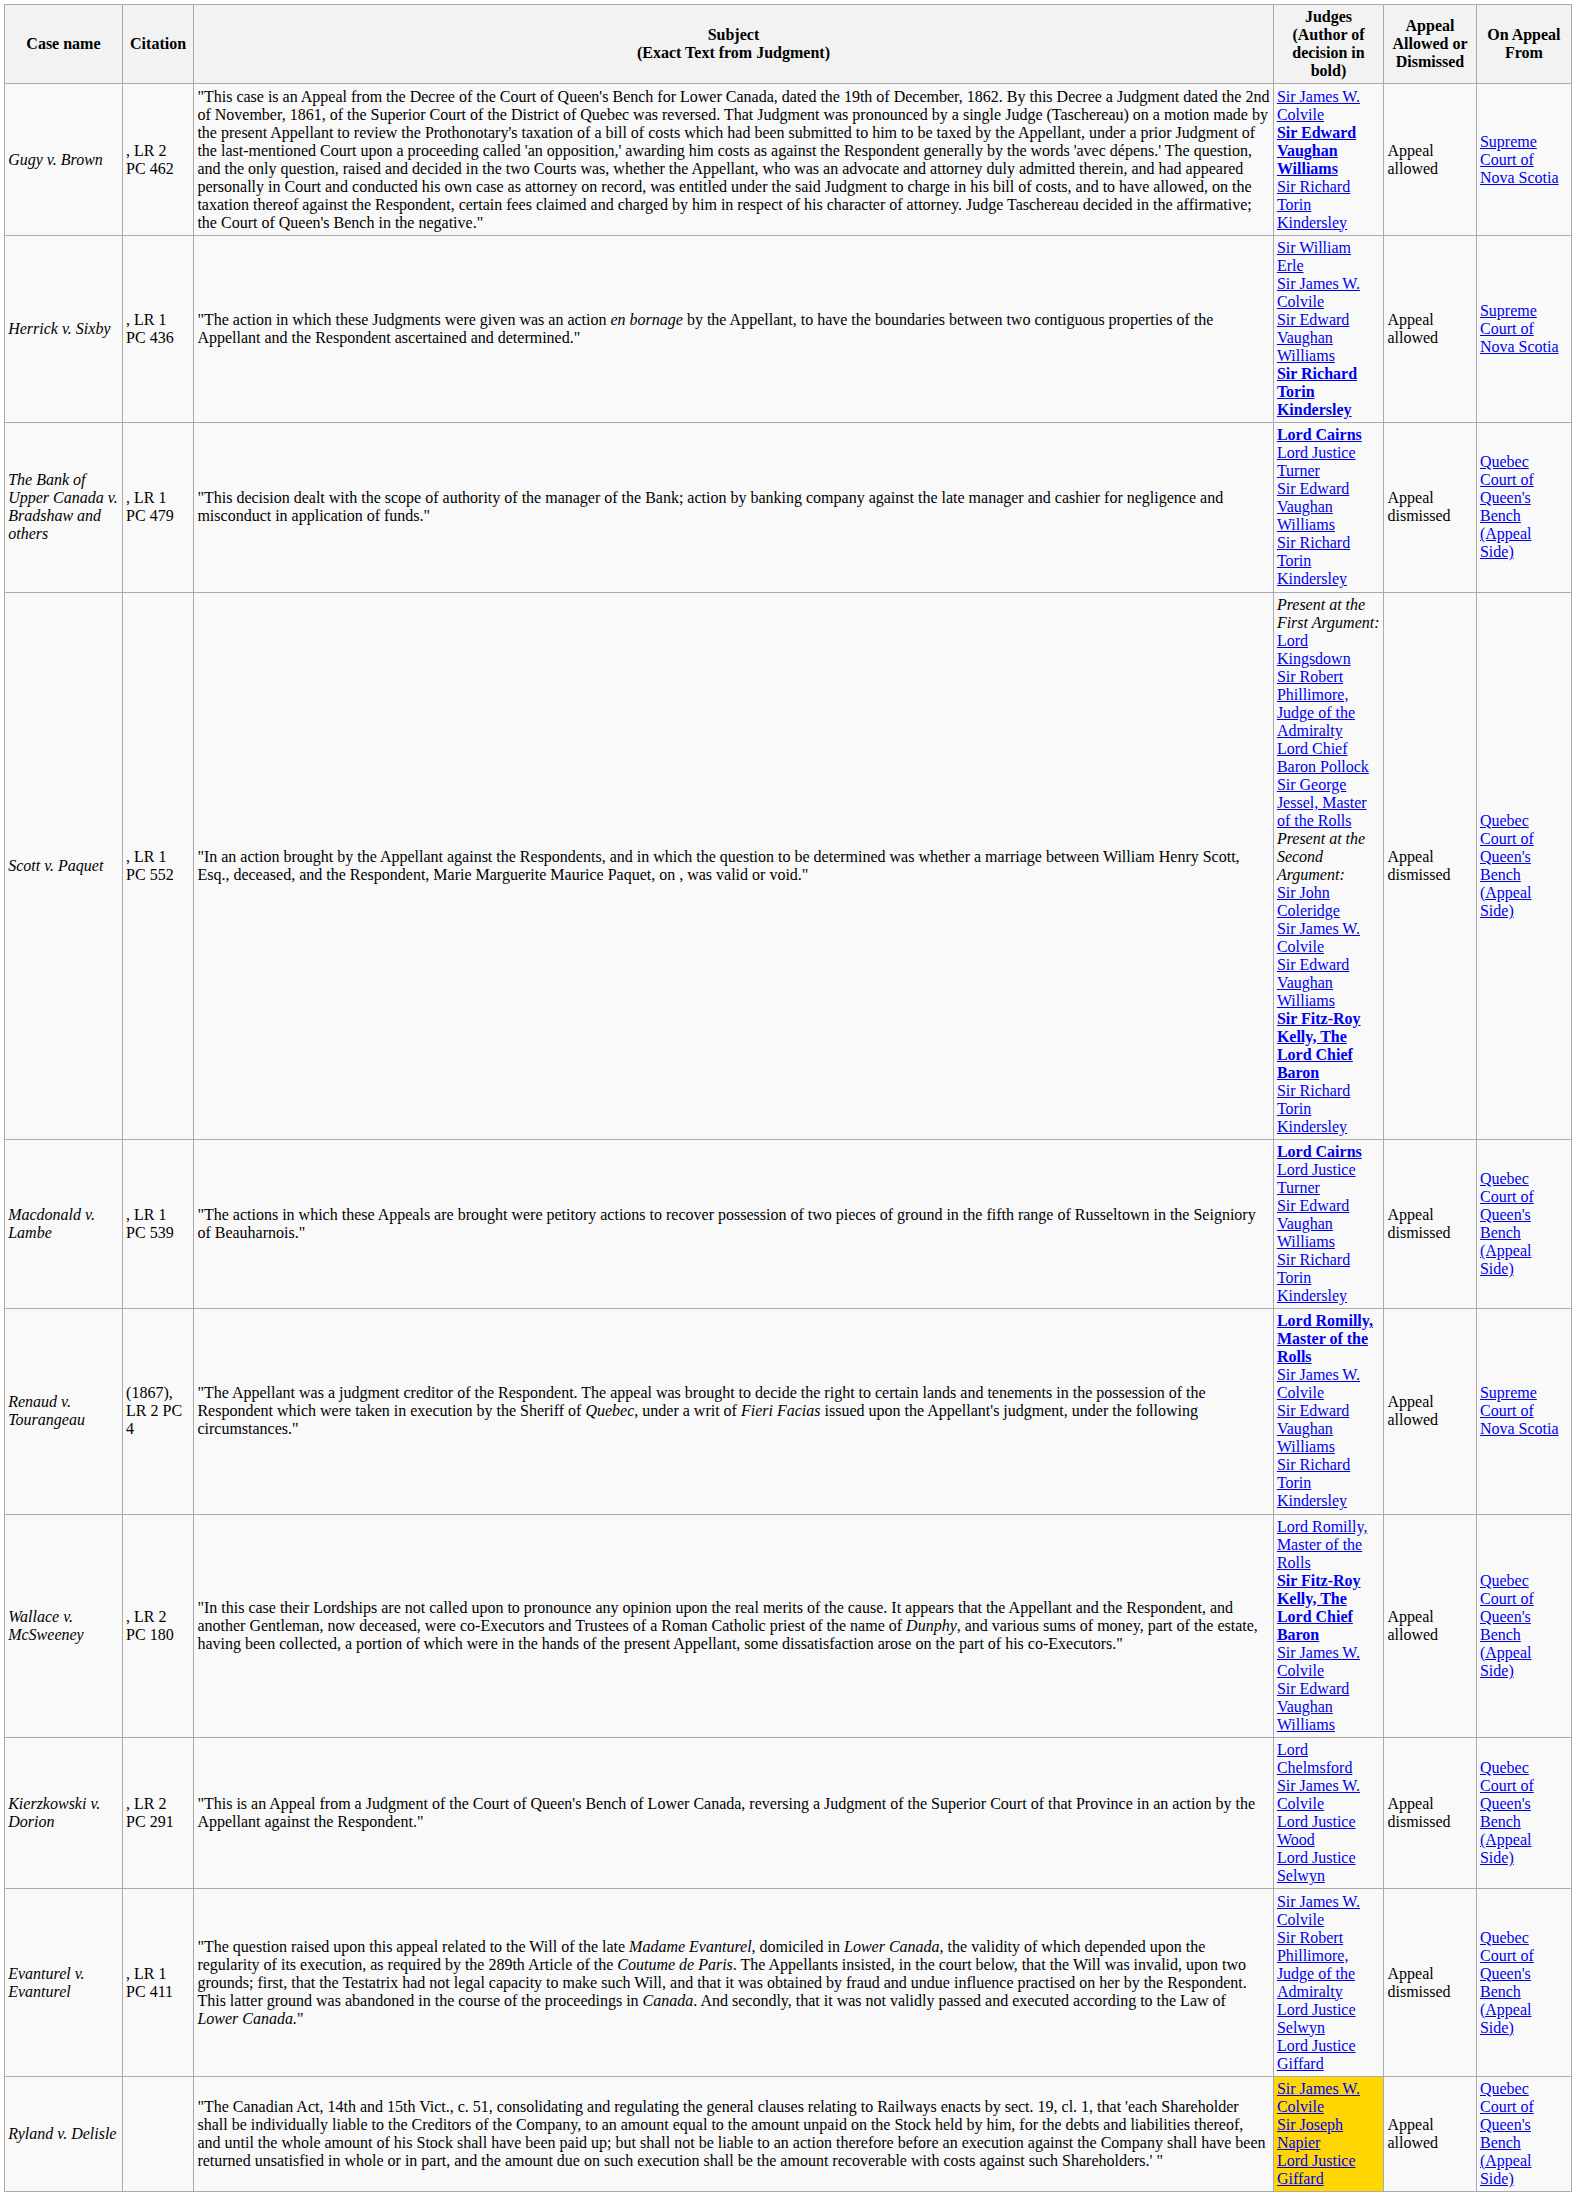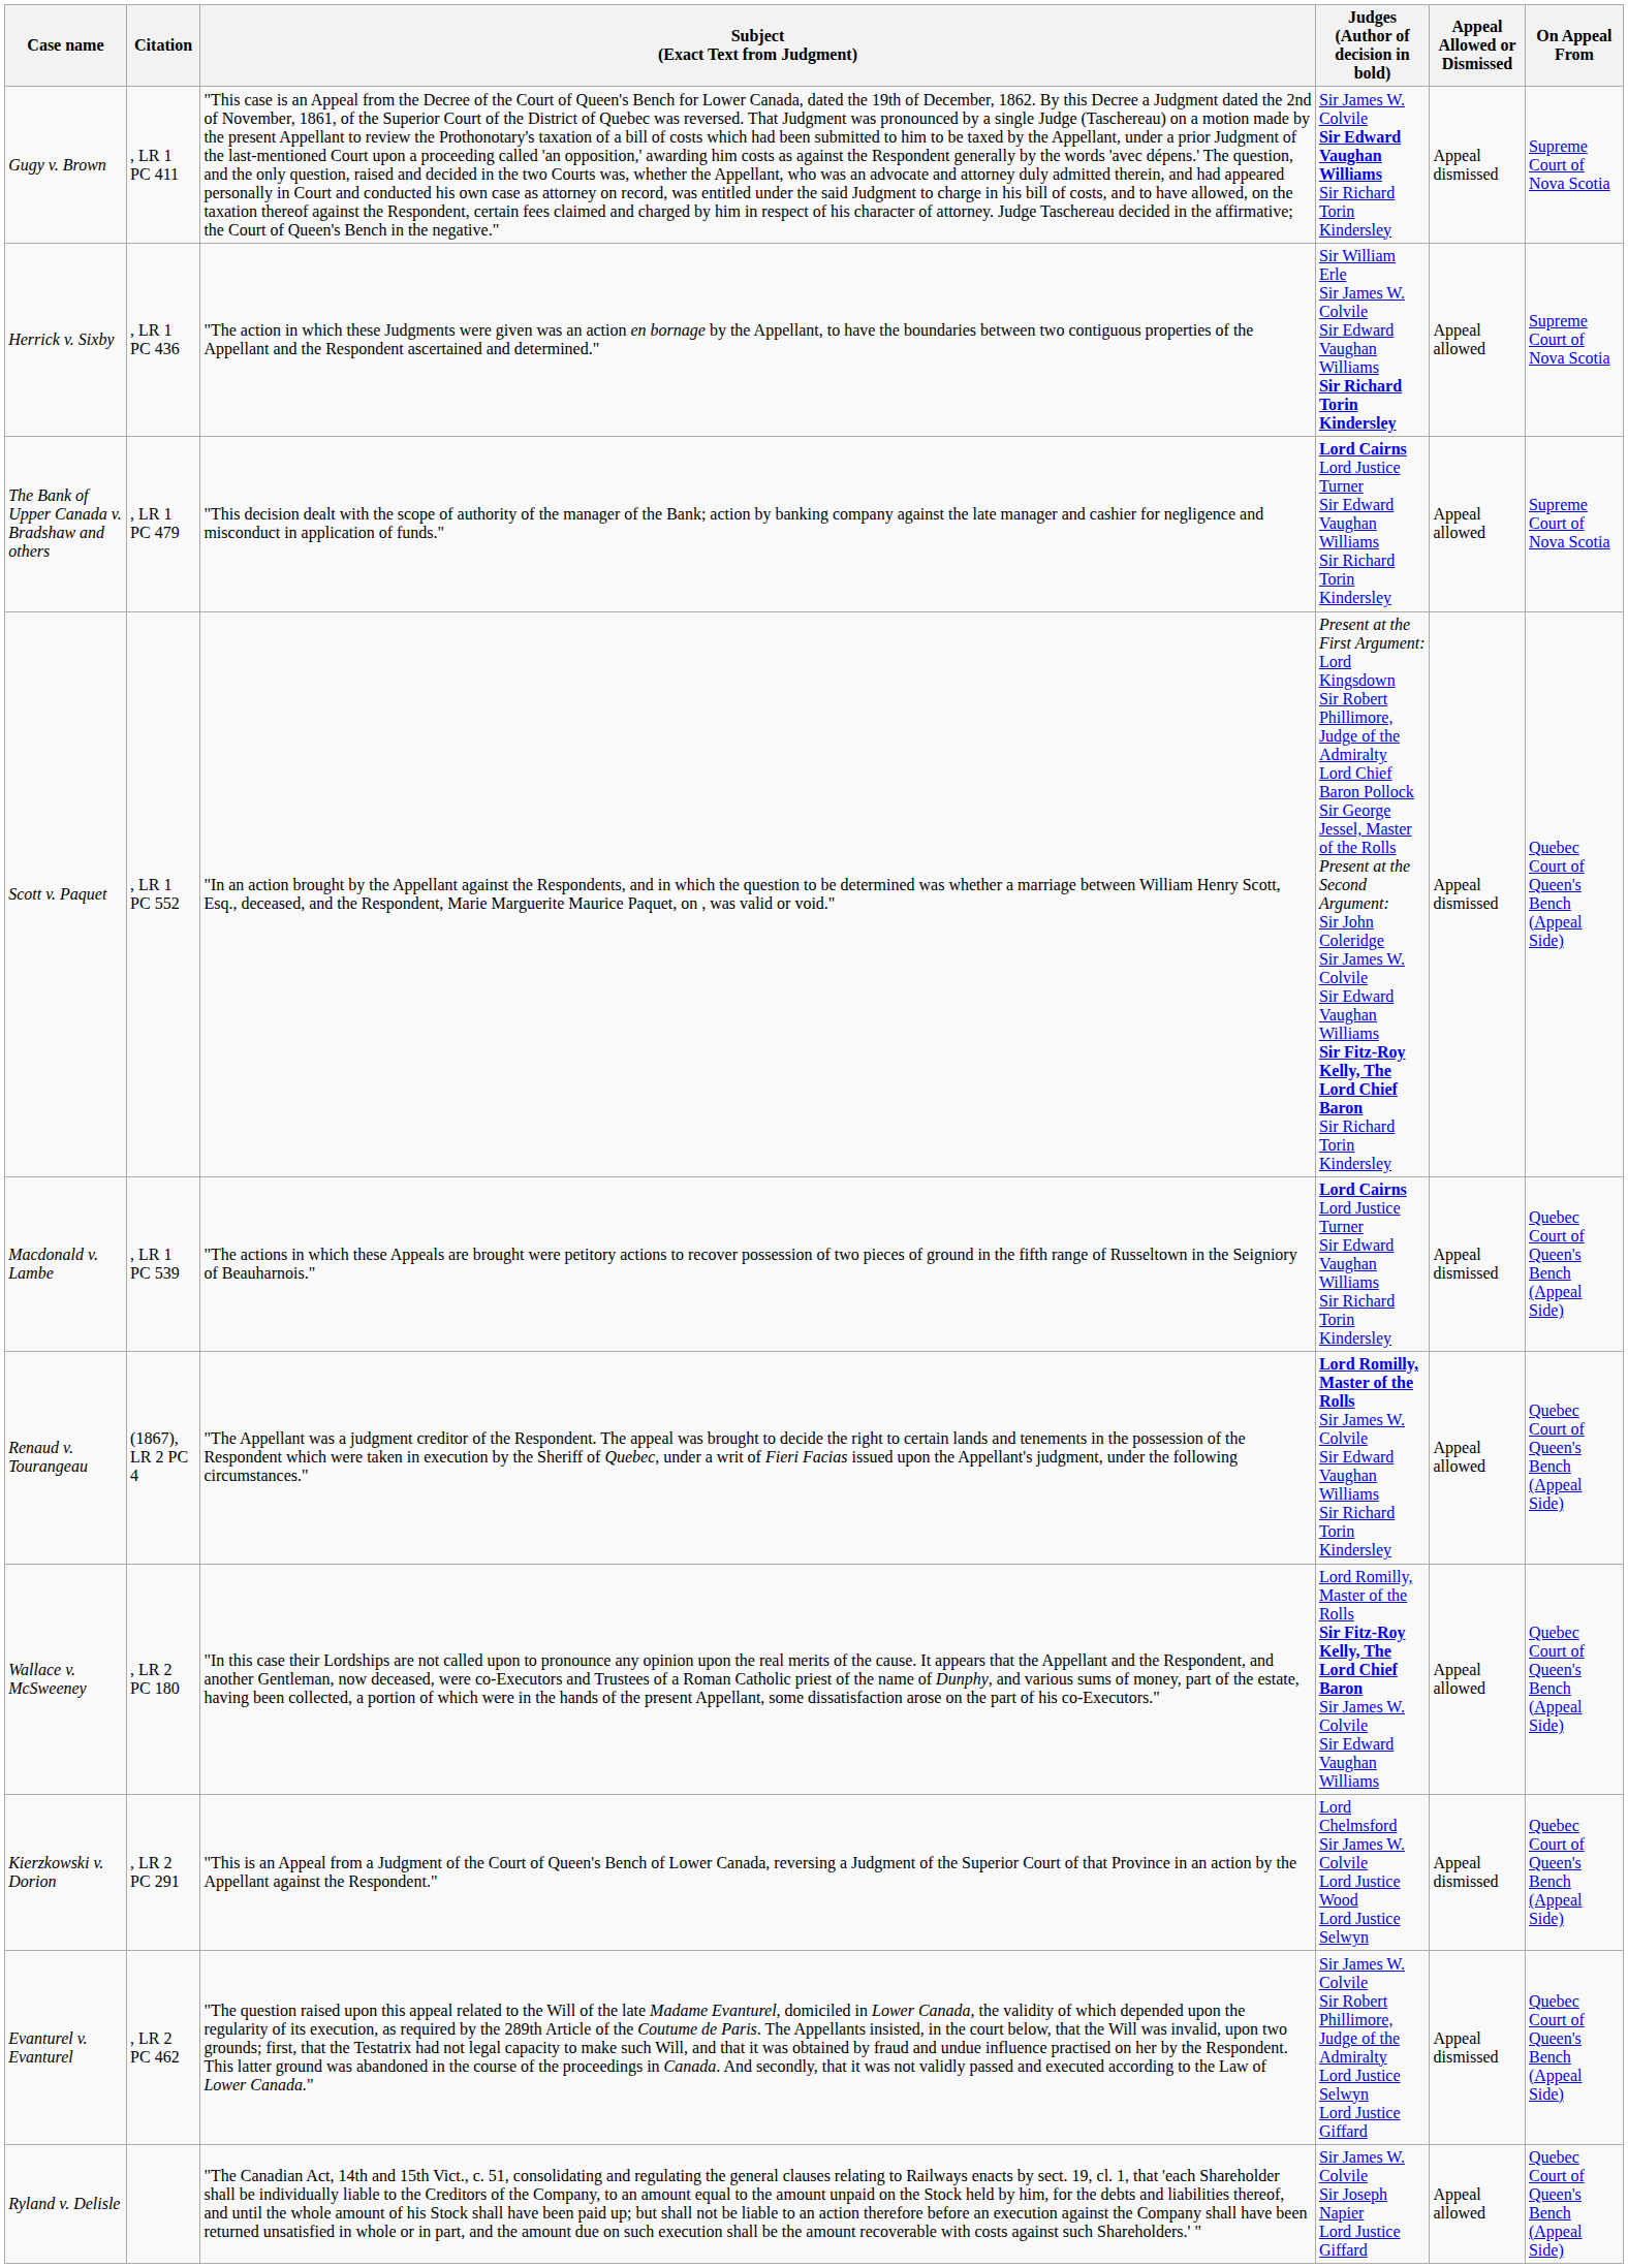 <table class="wikitable sortable">
 <tr>
 <th>Case name</th>
 <th>Citation</th>
 <th>Subject <br>(Exact Text from Judgment) <br></th>
 <th>Judges (Author of decision in bold)</th>
 <th>Appeal Allowed or Dismissed</th>
 <th>On Appeal From</th>
 </tr>
 <tr>
 <td><em>Gugy v. Brown</em></td>
-<td>, LR 2 PC 462</td>
+<td>, LR 1 PC 411</td>
 <td>"This case is an Appeal from the Decree of the Court of Queen's Bench for Lower Canada, dated the 19th of December, 1862.  By this Decree a Judgment dated the 2nd of November, 1861, of the Superior Court of the District of Quebec was reversed.  That Judgment was pronounced by a single Judge (Taschereau) on a motion made by the present Appellant to review the Prothonotary's taxation of a bill of costs which had been submitted to him to be taxed by the Appellant, under a prior Judgment of the last-mentioned Court upon a proceeding called 'an opposition,' awarding him costs as against the Respondent generally by the words 'avec dépens.'  The question, and the only question, raised and decided in the two Courts was, whether the Appellant, who was an advocate and attorney duly admitted therein, and had appeared personally in Court and conducted his own case as attorney on record, was entitled under the said Judgment to charge in his bill of costs, and to have allowed, on the taxation thereof against the Respondent, certain fees claimed and charged by him in respect of his character of attorney.  Judge Taschereau decided in the affirmative;  the Court of Queen's Bench in the negative."</td>
 <td><a href='#'>Sir James W. Colvile</a><br><strong><a href='#'>Sir Edward Vaughan Williams</a></strong><br><a href='#'>Sir Richard Torin Kindersley</a></td>
-<td>Appeal allowed</td>
+<td>Appeal dismissed</td>
 <td><a href='#'>Supreme Court of Nova Scotia</a></td>
 </tr>
 <tr>
 <td><em>Herrick v. Sixby</em></td>
 <td>, LR 1 PC 436</td>
 <td>"The action in which these Judgments were given was an action <em>en bornage</em> by the Appellant, to have the boundaries between two contiguous properties of the Appellant and the Respondent ascertained and determined."</td>
 <td><a href='#'>Sir William Erle</a><br><a href='#'>Sir James W. Colvile</a><br><a href='#'>Sir Edward Vaughan Williams</a><br><strong><a href='#'>Sir Richard Torin Kindersley</a></strong></td>
 <td>Appeal allowed</td>
 <td><a href='#'>Supreme Court of Nova Scotia</a></td>
 </tr>
 <tr>
 <td><em>The Bank of Upper Canada v. Bradshaw and others</em></td>
 <td>, LR 1 PC 479</td>
 <td>"This decision dealt with the scope of authority of the manager of the Bank;  action by banking company against the late manager and cashier for negligence and misconduct in application of funds."</td>
 <td><strong><a href='#'>Lord Cairns</a></strong><br><a href='#'>Lord Justice Turner</a><br><a href='#'>Sir Edward Vaughan Williams</a><br><a href='#'>Sir Richard Torin Kindersley</a></td>
-<td>Appeal dismissed</td>
-<td><a href='#'>Quebec Court of Queen's Bench (Appeal Side)</a></td>
+<td>Appeal allowed</td>
+<td><a href='#'>Supreme Court of Nova Scotia</a></td>
 </tr>
 <tr>
 <td><em>Scott v. Paquet</em></td>
 <td>, LR 1 PC 552</td>
 <td>"In an action brought by the Appellant against the Respondents, and in which the question to be determined was whether a marriage between William Henry Scott, Esq., deceased, and the Respondent, Marie Marguerite Maurice Paquet, on , was valid or void."</td>
 <td><em>Present at the First Argument:</em><br><a href='#'>Lord Kingsdown</a><br><a href='#'>Sir Robert Phillimore, Judge of the Admiralty</a><br><a href='#'>Lord Chief Baron Pollock</a><br><a href='#'>Sir George Jessel, Master of the Rolls</a><br><em>Present at the Second Argument:</em><br><a href='#'>Sir John Coleridge</a><br><a href='#'>Sir James W. Colvile</a><br><a href='#'>Sir Edward Vaughan Williams</a><br><strong><a href='#'>Sir Fitz-Roy Kelly, The Lord Chief Baron</a></strong><br><a href='#'>Sir Richard Torin Kindersley</a></td>
 <td>Appeal dismissed</td>
 <td><a href='#'>Quebec Court of Queen's Bench (Appeal Side)</a></td>
 </tr>
 <tr>
 <td><em>Macdonald v. Lambe</em></td>
 <td>, LR 1 PC 539</td>
 <td>"The actions in which these Appeals are brought were petitory actions to recover possession of two pieces of ground in the fifth range of Russeltown in the Seigniory of Beauharnois."</td>
 <td><strong><a href='#'>Lord Cairns</a></strong><br><a href='#'>Lord Justice Turner</a><br><a href='#'>Sir Edward Vaughan Williams</a><br><a href='#'>Sir Richard Torin Kindersley</a></td>
 <td>Appeal dismissed</td>
 <td><a href='#'>Quebec Court of Queen's Bench (Appeal Side)</a></td>
 </tr>
 <tr>
 <td><em>Renaud v. Tourangeau</em></td>
 <td>(1867), LR 2 PC 4</td>
 <td>"The Appellant was a judgment creditor of the Respondent.  The appeal was brought to decide the right to certain lands and tenements in the possession of the Respondent which were taken in execution by the Sheriff of <em>Quebec</em>, under a writ of <em>Fieri Facias</em> issued upon the Appellant's judgment, under the following circumstances."</td>
 <td><strong><a href='#'>Lord Romilly, Master of the Rolls</a></strong><br><a href='#'>Sir James W. Colvile</a><br><a href='#'>Sir Edward Vaughan Williams</a><br><a href='#'>Sir Richard Torin Kindersley</a></td>
 <td>Appeal allowed</td>
-<td><a href='#'>Supreme Court of Nova Scotia</a></td>
+<td><a href='#'>Quebec Court of Queen's Bench (Appeal Side)</a></td>
 </tr>
 <tr>
 <td><em>Wallace v. McSweeney</em></td>
 <td>, LR 2 PC 180</td>
 <td>"In this case their Lordships are not called upon to pronounce any opinion upon the real merits of the cause.  It appears that the Appellant and the Respondent, and another Gentleman, now deceased, were co-Executors and Trustees of a Roman Catholic priest of the name of <em>Dunphy</em>, and various sums of money, part of the estate, having been collected, a portion of which were in the hands of the present Appellant, some dissatisfaction arose on the part of his co-Executors."</td>
 <td><a href='#'>Lord Romilly, Master of the Rolls</a><br><strong><a href='#'>Sir Fitz-Roy Kelly, The Lord Chief Baron</a></strong><br><a href='#'>Sir James W. Colvile</a><br><a href='#'>Sir Edward Vaughan Williams</a></td>
 <td>Appeal allowed</td>
 <td><a href='#'>Quebec Court of Queen's Bench (Appeal Side)</a></td>
 </tr>
 <tr>
 <td><em>Kierzkowski v. Dorion</em></td>
 <td>, LR 2 PC 291</td>
 <td>"This is an Appeal from a Judgment of the Court of Queen's Bench of Lower Canada, reversing a Judgment of the Superior Court of that Province in an action by the Appellant against the Respondent."</td>
 <td><a href='#'>Lord Chelmsford</a><br><a href='#'>Sir James W. Colvile</a><br><a href='#'>Lord Justice Wood</a><br><a href='#'>Lord Justice Selwyn</a></td>
 <td>Appeal dismissed</td>
 <td><a href='#'>Quebec Court of Queen's Bench (Appeal Side)</a></td>
 </tr>
 <tr>
 <td><em>Evanturel v. Evanturel</em></td>
-<td>, LR 1 PC 411</td>
+<td>, LR 2 PC 462</td>
 <td>"The question raised upon this appeal related to the Will of the late <em>Madame Evanturel</em>, domiciled in <em>Lower Canada</em>, the validity of which depended upon the regularity of its execution, as required by the 289th Article of the <em>Coutume de Paris</em>.  The Appellants insisted, in the court below, that the Will was invalid, upon two grounds; first, that the Testatrix had not legal capacity to make such Will, and that it was obtained by fraud and undue influence practised on her by the Respondent.  This latter ground was abandoned in the course of the proceedings in <em>Canada</em>.  And secondly, that it was not validly passed and executed according to the Law of <em>Lower Canada.</em>"</td>
 <td><a href='#'>Sir James W. Colvile</a><br><a href='#'>Sir Robert Phillimore, Judge of the Admiralty</a><br><a href='#'>Lord Justice Selwyn</a><br><a href='#'>Lord Justice Giffard</a></td>
 <td>Appeal dismissed</td>
 <td><a href='#'>Quebec Court of Queen's Bench (Appeal Side)</a></td>
 </tr>
 <tr>
 <td><em>Ryland v. Delisle</em></td>
 <td></td>
 <td>"The Canadian Act, 14th and 15th Vict., c. 51, consolidating and regulating the general clauses relating to Railways enacts by sect. 19, cl. 1, that 'each Shareholder shall be individually liable to the Creditors of the Company, to an amount equal to the amount unpaid on the Stock held by him, for the debts and liabilities thereof, and until the whole amount of his Stock shall have been paid up; but shall not be liable to an action therefore before an execution against the Company shall have been returned unsatisfied in whole or in part, and the amount due on such execution shall be the amount recoverable with costs against such Shareholders.' "</td>
-<td style="background: gold;"><a href='#'>Sir James W. Colvile</a><br><a href='#'>Sir Joseph Napier</a><br><a href='#'>Lord Justice Giffard</a></td>
+<td><a href='#'>Sir James W. Colvile</a><br><a href='#'>Sir Joseph Napier</a><br><a href='#'>Lord Justice Giffard</a></td>
 <td>Appeal allowed</td>
 <td><a href='#'>Quebec Court of Queen's Bench (Appeal Side)</a></td>
 </tr>
 <tr>
 </tr>
 </table>
